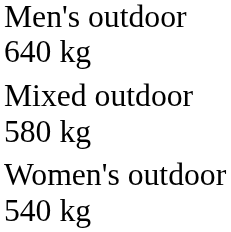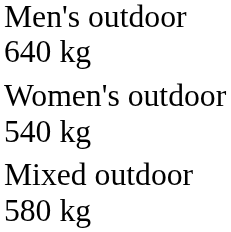 <table>
 <tr>
 <td>Men's outdoor<br>640 kg</td>
+<td></td>
+<td></td>
+<td></td>
+</tr>
+<tr>
+<td>Women's outdoor<br>540 kg</td>
 <td></td>
 <td></td>
 <td></td>
 </tr>
 <tr>
 <td>Mixed outdoor<br>580 kg</td>
 <td></td>
 <td></td>
 <td></td>
 </tr>
-<tr>
-<td>Women's outdoor<br>540 kg</td>
-<td></td>
-<td></td>
-<td></td>
-</tr>
 </table>
